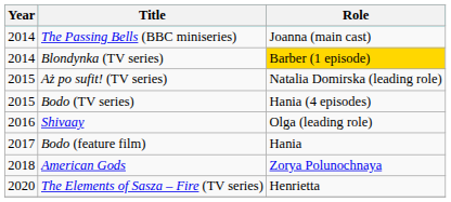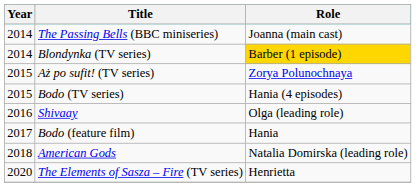 <table class="wikitable sortable" class="wikitable">
 <tr style="background:#0ccccc; text-align:center;">
 <th>Year</th>
 <th>Title</th>
 <th>Role</th>
 </tr>
 <tr>
 <td>2014</td>
 <td><em><a href='#'>The Passing Bells</a></em> (BBC miniseries)</td>
 <td>Joanna (main cast)</td>
 </tr>
 <tr>
 <td>2014</td>
 <td><em>Blondynka</em> (TV series)</td>
 <td style="background: gold;">Barber (1 episode)</td>
 </tr>
 <tr>
 <td>2015</td>
 <td><em>Aż po sufit!</em> (TV series)</td>
-<td>Natalia Domirska (leading role)</td>
+<td><a href='#'>Zorya Polunochnaya</a></td>
 </tr>
 <tr>
 <td>2015</td>
 <td><em>Bodo</em> (TV series)</td>
 <td>Hania (4 episodes)</td>
 </tr>
 <tr>
 <td>2016</td>
 <td><em><a href='#'>Shivaay</a></em></td>
 <td>Olga (leading role)</td>
 </tr>
 <tr>
 <td>2017</td>
 <td><em>Bodo</em> (feature film)</td>
 <td>Hania</td>
 </tr>
 <tr>
 <td>2018</td>
 <td><em><a href='#'>American Gods</a></em></td>
-<td><a href='#'>Zorya Polunochnaya</a></td>
+<td>Natalia Domirska (leading role)</td>
 </tr>
 <tr>
 <td>2020</td>
 <td><em><a href='#'>The Elements of Sasza – Fire</a></em> (TV series)</td>
 <td>Henrietta</td>
 </tr>
 <tr>
 </tr>
 </table>
